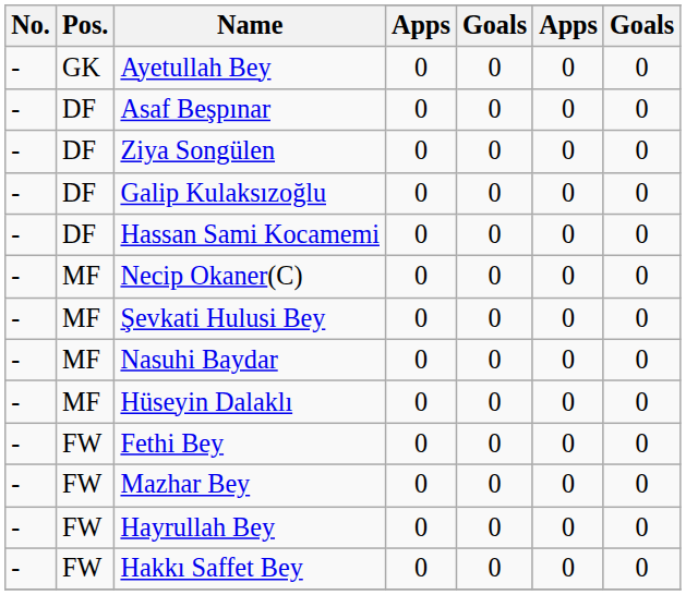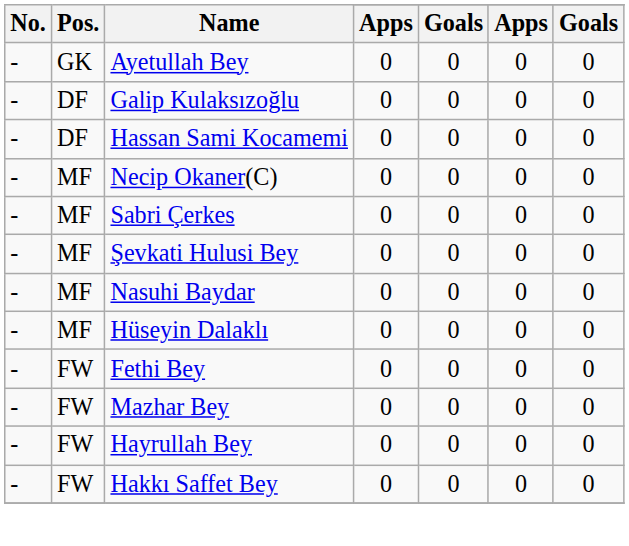 <table class="wikitable" style="text-align:center">
 <tr>
 <th rowspan="2" valign="bottom">No.</th>
 <th rowspan="2" valign="bottom">Pos.</th>
 <th rowspan="2">Name</th>
 </tr>
 <tr>
 <th>Apps</th>
 <th>Goals</th>
 <th>Apps</th>
 <th>Goals</th>
 </tr>
 <tr>
 <td align="left">-</td>
 <td align="left">GK</td>
 <td align="left"> <a href='#'>Ayetullah Bey</a></td>
-<td>0</td>
-<td>0</td>
-<td>0</td>
-<td>0</td>
-</tr>
-<tr>
-<td align="left">-</td>
-<td align="left">DF</td>
-<td align="left"> <a href='#'>Asaf Beşpınar</a></td>
-<td>0</td>
-<td>0</td>
-<td>0</td>
-<td>0</td>
-</tr>
-<tr>
-<td align="left">-</td>
-<td align="left">DF</td>
-<td align="left"> <a href='#'>Ziya Songülen</a></td>
 <td>0</td>
 <td>0</td>
 <td>0</td>
 <td>0</td>
 </tr>
 <tr>
 <td align="left">-</td>
 <td align="left">DF</td>
 <td align="left"> <a href='#'>Galip Kulaksızoğlu</a></td>
 <td>0</td>
 <td>0</td>
 <td>0</td>
 <td>0</td>
 </tr>
 <tr>
 <td align="left">-</td>
 <td align="left">DF</td>
 <td align="left"> <a href='#'>Hassan Sami Kocamemi</a></td>
 <td>0</td>
 <td>0</td>
 <td>0</td>
 <td>0</td>
 </tr>
 <tr>
 <td align="left">-</td>
 <td align="left">MF</td>
 <td align="left"> <a href='#'>Necip Okaner</a>(C)</td>
+<td>0</td>
+<td>0</td>
+<td>0</td>
+<td>0</td>
+</tr>
+<tr>
+<td align="left">-</td>
+<td align="left">MF</td>
+<td align="left"> <a href='#'>Sabri Çerkes</a></td>
 <td>0</td>
 <td>0</td>
 <td>0</td>
 <td>0</td>
 </tr>
 <tr>
 <td align="left">-</td>
 <td align="left">MF</td>
 <td align="left"> <a href='#'>Şevkati Hulusi Bey</a></td>
 <td>0</td>
 <td>0</td>
 <td>0</td>
 <td>0</td>
 </tr>
 <tr>
 <td align="left">-</td>
 <td align="left">MF</td>
 <td align="left"> <a href='#'>Nasuhi Baydar</a></td>
 <td>0</td>
 <td>0</td>
 <td>0</td>
 <td>0</td>
 </tr>
 <tr>
 <td align="left">-</td>
 <td align="left">MF</td>
 <td align="left"> <a href='#'>Hüseyin Dalaklı</a></td>
 <td>0</td>
 <td>0</td>
 <td>0</td>
 <td>0</td>
 </tr>
 <tr>
 <td align="left">-</td>
 <td align="left">FW</td>
 <td align="left"> <a href='#'>Fethi Bey</a></td>
 <td>0</td>
 <td>0</td>
 <td>0</td>
 <td>0</td>
 </tr>
 <tr>
 <td align="left">-</td>
 <td align="left">FW</td>
 <td align="left"> <a href='#'>Mazhar Bey</a></td>
 <td>0</td>
 <td>0</td>
 <td>0</td>
 <td>0</td>
 </tr>
 <tr>
 <td align="left">-</td>
 <td align="left">FW</td>
 <td align="left"> <a href='#'>Hayrullah Bey</a></td>
 <td>0</td>
 <td>0</td>
 <td>0</td>
 <td>0</td>
 </tr>
 <tr>
 <td align="left">-</td>
 <td align="left">FW</td>
 <td align="left"> <a href='#'>Hakkı Saffet Bey</a></td>
 <td>0</td>
 <td>0</td>
 <td>0</td>
 <td>0</td>
 </tr>
 <tr>
 </tr>
 </table>
